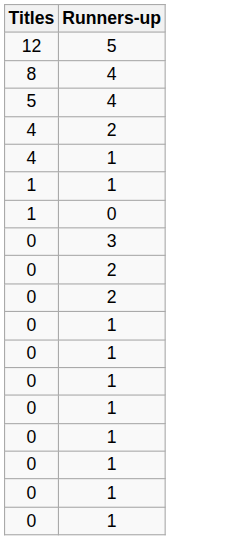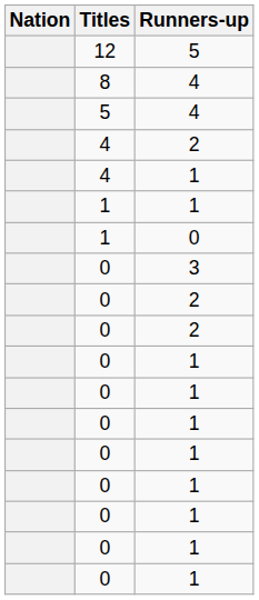 <table class="wikitable plainrowheaders sortable">
 <tr>
+<th scope=col>Nation</th>
 <th scope=col>Titles</th>
 <th scope=col>Runners-up</th>
 </tr>
 <tr>
+<th scope=row></th>
 <td align=center>12</td>
 <td align=center>5</td>
 </tr>
 <tr>
+<th scope=row></th>
 <td align=center>8</td>
 <td align=center>4</td>
 </tr>
 <tr>
+<th scope=row></th>
 <td align=center>5</td>
 <td align=center>4</td>
 </tr>
 <tr>
+<th scope=row></th>
 <td align=center>4</td>
 <td align=center>2</td>
 </tr>
 <tr>
+<th scope=row></th>
 <td align=center>4</td>
 <td align=center>1</td>
 </tr>
 <tr>
+<th scope=row></th>
 <td align=center>1</td>
 <td align=center>1</td>
 </tr>
 <tr>
+<th scope=row></th>
 <td align=center>1</td>
 <td align=center>0</td>
 </tr>
 <tr>
+<th scope=row></th>
 <td align=center>0</td>
 <td align=center>3</td>
 </tr>
 <tr>
+<th scope=row></th>
 <td align=center>0</td>
 <td align=center>2</td>
 </tr>
 <tr>
+<th scope=row></th>
 <td align=center>0</td>
 <td align=center>2</td>
 </tr>
 <tr>
+<th scope=row></th>
 <td align=center>0</td>
 <td align=center>1</td>
 </tr>
 <tr>
+<th scope=row></th>
 <td align=center>0</td>
 <td align=center>1</td>
 </tr>
 <tr>
+<th scope=row></th>
 <td align=center>0</td>
 <td align=center>1</td>
 </tr>
 <tr>
+<th scope=row></th>
 <td align=center>0</td>
 <td align=center>1</td>
 </tr>
 <tr>
+<th scope=row></th>
 <td align=center>0</td>
 <td align=center>1</td>
 </tr>
 <tr>
+<th scope=row></th>
 <td align=center>0</td>
 <td align=center>1</td>
 </tr>
 <tr>
+<th scope=row></th>
 <td align=center>0</td>
 <td align=center>1</td>
 </tr>
 <tr>
+<th scope=row></th>
 <td align=center>0</td>
 <td align=center>1</td>
 </tr>
 </table>
